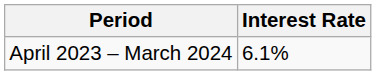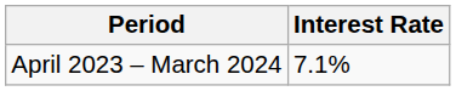 <table class="wikitable">
 <tr>
 <th>Period</th>
 <th>Interest Rate</th>
 </tr>
 <tr>
 <td>April 2023 – March 2024</td>
-<td>6.1%</td>
+<td>7.1%</td>
 </tr>
 </table>
